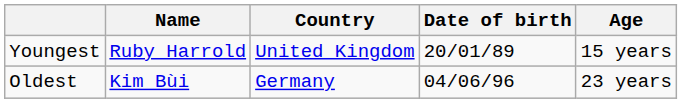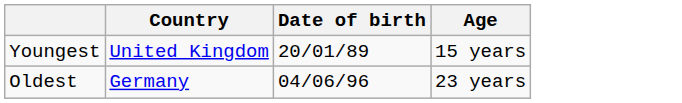 <table class="wikitable">
 <tr>
 <th></th>
-<th>Name</th>
 <th>Country</th>
 <th>Date of birth</th>
 <th>Age</th>
 </tr>
 <tr>
 <td>Youngest</td>
-<td><a href='#'>Ruby Harrold</a></td>
 <td>  <a href='#'>United Kingdom</a></td>
 <td>20/01/89</td>
 <td>15 years</td>
 </tr>
 <tr>
 <td>Oldest</td>
-<td><a href='#'>Kim Bùi</a></td>
 <td> <a href='#'>Germany</a></td>
 <td>04/06/96</td>
 <td>23 years</td>
 </tr>
 </table>
